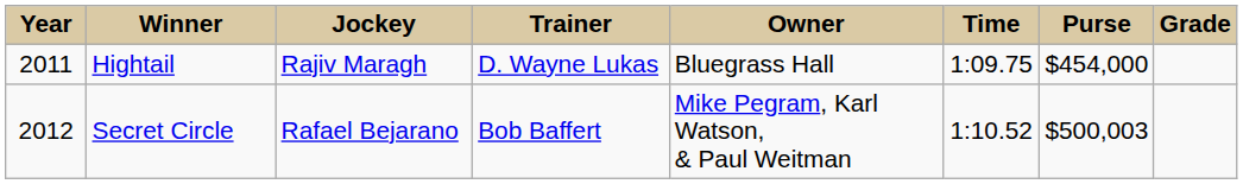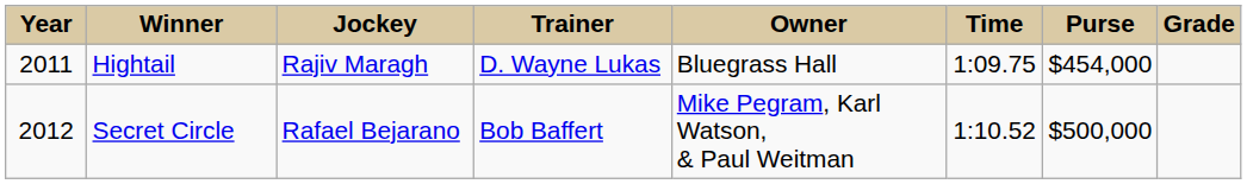 <table class="wikitable sortable">
 <tr>
 <th style="background-color:#DACAA5; width:45px">Year <br></th>
 <th style="background-color:#DACAA5; width:115px">Winner <br></th>
 <th style="background-color:#DACAA5; width:120px">Jockey <br></th>
 <th style="background-color:#DACAA5; width:120px">Trainer <br></th>
 <th style="background-color:#DACAA5; width:170px">Owner <br></th>
 <th style="background-color:#DACAA5; width:55px">Time</th>
 <th style="background-color:#DACAA5; width:65px">Purse <br></th>
 <th style="background-color:#DACAA5; width:40px">Grade</th>
 </tr>
 <tr>
 <td align=center>2011</td>
 <td><a href='#'>Hightail</a></td>
 <td><a href='#'>Rajiv Maragh</a></td>
 <td><a href='#'>D. Wayne Lukas</a></td>
 <td>Bluegrass Hall</td>
 <td align=center>1:09.75</td>
 <td align=center>$454,000</td>
 <td align=center></td>
 </tr>
 <tr>
 <td align=center>2012</td>
 <td><a href='#'>Secret Circle</a></td>
 <td><a href='#'>Rafael Bejarano</a></td>
 <td><a href='#'>Bob Baffert</a></td>
 <td><a href='#'>Mike Pegram</a>, Karl Watson, <br> & Paul Weitman</td>
 <td align=center>1:10.52</td>
-<td align=center>$500,003</td>
+<td align=center>$500,000</td>
 <td align=center></td>
 </tr>
 </table>
